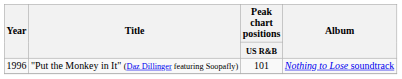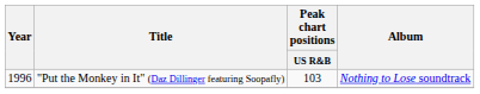 <table class="wikitable">
 <tr>
 <th align=center rowspan=2>Year</th>
 <th align=center rowspan=2>Title</th>
 <th align=center colspan=1>Peak chart positions</th>
 <th align=center rowspan=2>Album</th>
 </tr>
 <tr>
 <th align=center width=25><small>US R&B</small></th>
 </tr>
 <tr>
 <td align=center>1996</td>
 <td align=left>"Put the Monkey in It" <small>(<a href='#'>Daz Dillinger</a> featuring Soopafly)</small></td>
-<td align=center>101</td>
+<td align=center>103</td>
 <td align=left><a href='#'><em>Nothing to Lose</em> soundtrack</a></td>
 </tr>
 <tr>
 </tr>
 </table>
